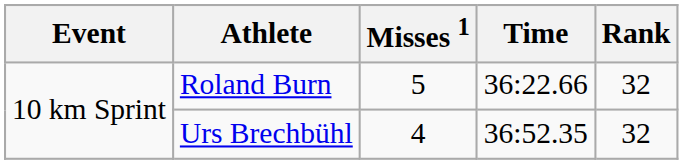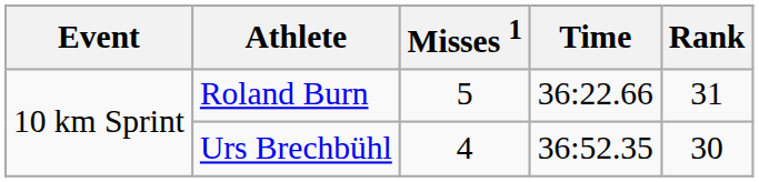 <table class="wikitable" style="font-size:90%">
 <tr>
 <th>Event</th>
 <th>Athlete</th>
 <th>Misses <sup>1</sup></th>
 <th>Time</th>
 <th>Rank</th>
 </tr>
 <tr>
 <td rowspan="2">10 km Sprint</td>
 <td><a href='#'>Roland Burn</a></td>
 <td align="center">5</td>
 <td align="center">36:22.66</td>
-<td align="center">32</td>
+<td align="center">31</td>
 </tr>
 <tr>
 <td><a href='#'>Urs Brechbühl</a></td>
 <td align="center">4</td>
 <td align="center">36:52.35</td>
-<td align="center">32</td>
+<td align="center">30</td>
 </tr>
 </table>
